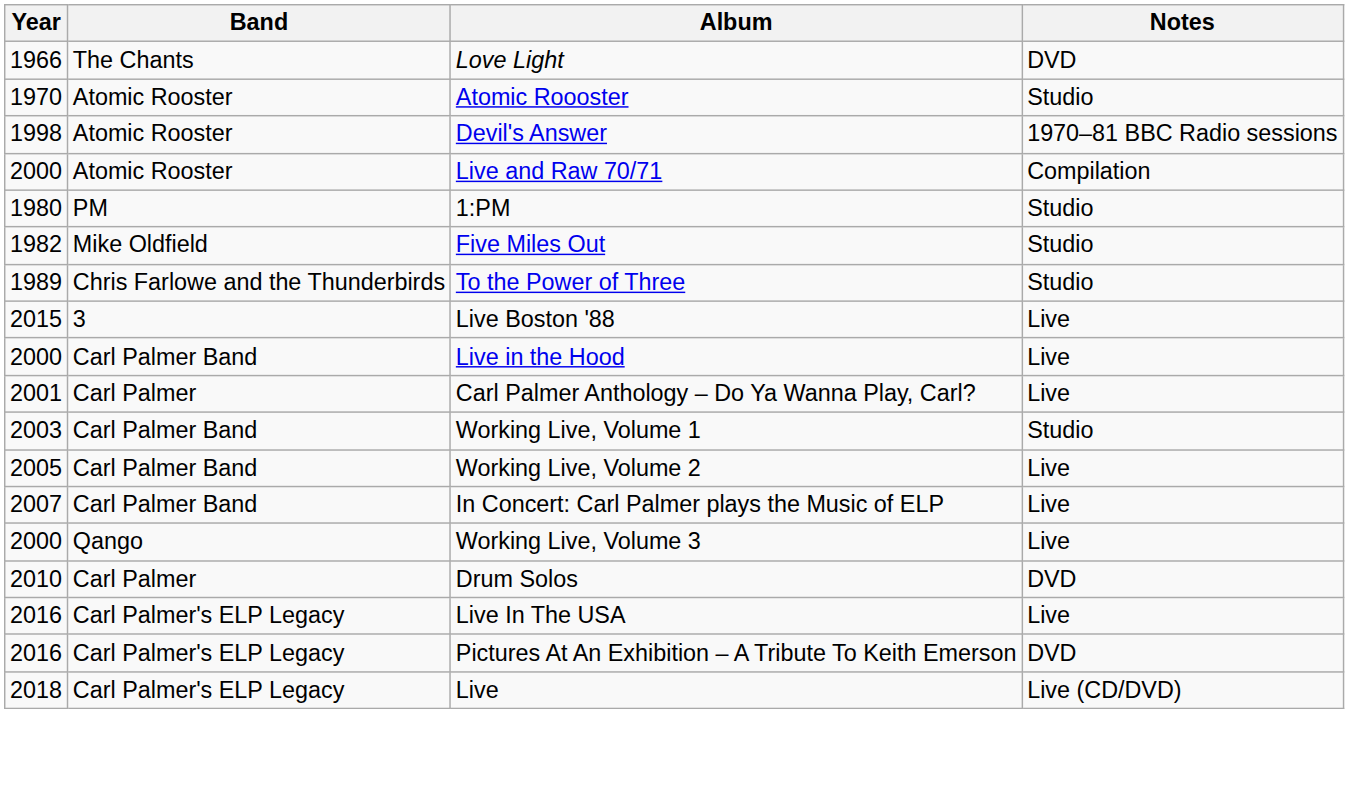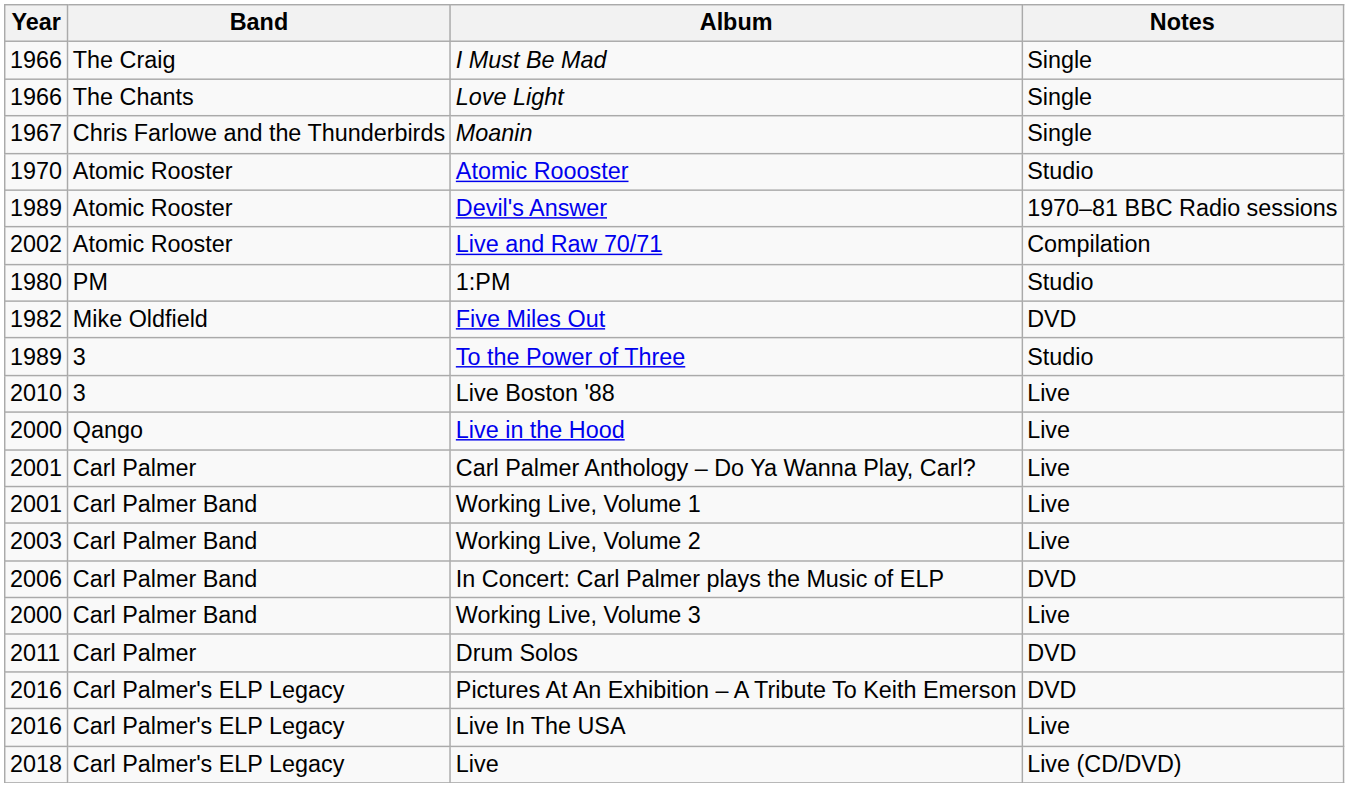 <table class="wikitable">
 <tr>
 <th>Year</th>
 <th>Band</th>
 <th>Album</th>
 <th>Notes</th>
 </tr>
 <tr>
 <td>1966</td>
+<td>The Craig</td>
+<td><em>I Must Be Mad</em></td>
+<td>Single</td>
+</tr>
+<tr>
+<td>1966</td>
 <td>The Chants</td>
 <td><em>Love Light</em></td>
-<td>DVD</td>
+<td>Single</td>
+</tr>
+<tr>
+<td>1967</td>
+<td>Chris Farlowe and the Thunderbirds</td>
+<td><em>Moanin<strong></td>
+<td>Single</td>
 </tr>
 <tr>
 <td>1970</td>
 <td>Atomic Rooster</td>
 <td></em><a href='#'>Atomic Roooster</a><em></td>
 <td>Studio</td>
 </tr>
 <tr>
-<td>1998</td>
+<td>1989</td>
 <td>Atomic Rooster</td>
 <td></em><a href='#'>Devil's Answer</a><em></td>
 <td>1970–81 BBC Radio sessions</td>
 </tr>
 <tr>
-<td>2000</td>
+<td>2002</td>
 <td>Atomic Rooster</td>
 <td></em><a href='#'>Live and Raw 70/71</a><em></td>
 <td>Compilation</td>
 </tr>
 <tr>
 <td>1980</td>
 <td>PM</td>
 <td></em>1:PM<em></td>
 <td>Studio</td>
 </tr>
 <tr>
 <td>1982</td>
 <td>Mike Oldfield</td>
 <td></em><a href='#'>Five Miles Out</a><em></td>
-<td>Studio</td>
+<td>DVD</td>
 </tr>
 <tr>
 <td>1989</td>
-<td>Chris Farlowe and the Thunderbirds</td>
+<td>3</td>
 <td></em><a href='#'>To the Power of Three</a><em></td>
 <td>Studio</td>
 </tr>
 <tr>
-<td>2015</td>
+<td>2010</td>
 <td>3</td>
 <td></em>Live Boston '88<em></td>
 <td>Live</td>
 </tr>
 <tr>
 <td>2000</td>
-<td>Carl Palmer Band</td>
+<td>Qango</td>
 <td></em><a href='#'>Live in the Hood</a><em></td>
 <td>Live</td>
 </tr>
 <tr>
 <td>2001</td>
 <td>Carl Palmer</td>
 <td></em>Carl Palmer Anthology – Do Ya Wanna Play, Carl?<em></td>
 <td>Live</td>
 </tr>
 <tr>
-<td>2003</td>
+<td>2001</td>
 <td>Carl Palmer Band</td>
 <td></em>Working Live, Volume 1<em></td>
-<td>Studio</td>
+<td>Live</td>
 </tr>
 <tr>
-<td>2005</td>
+<td>2003</td>
 <td>Carl Palmer Band</td>
 <td></em>Working Live, Volume 2<em></td>
 <td>Live</td>
 </tr>
 <tr>
-<td>2007</td>
+<td>2006</td>
 <td>Carl Palmer Band</td>
 <td></em>In Concert: Carl Palmer plays the Music of ELP<em></td>
-<td>Live</td>
+<td>DVD</td>
 </tr>
 <tr>
 <td>2000</td>
-<td>Qango</td>
+<td>Carl Palmer Band</td>
 <td></em>Working Live, Volume 3<em></td>
 <td>Live</td>
 </tr>
 <tr>
-<td>2010</td>
+<td>2011</td>
 <td>Carl Palmer</td>
 <td></em>Drum Solos<em></td>
+<td>DVD</td>
+</tr>
+<tr>
+<td>2016</td>
+<td>Carl Palmer's ELP Legacy</td>
+<td>Pictures At An Exhibition – A Tribute To Keith Emerson</td>
 <td>DVD</td>
 </tr>
 <tr>
 <td>2016</td>
 <td>Carl Palmer's ELP Legacy</td>
 <td>Live In The USA</td>
 <td>Live</td>
 </tr>
 <tr>
-<td>2016</td>
-<td>Carl Palmer's ELP Legacy</td>
-<td>Pictures At An Exhibition – A Tribute To Keith Emerson</td>
-<td>DVD</td>
-</tr>
-<tr>
 <td>2018</td>
 <td>Carl Palmer's ELP Legacy</td>
 <td>Live</td>
 <td>Live (CD/DVD)</td>
 </tr>
 </table>
